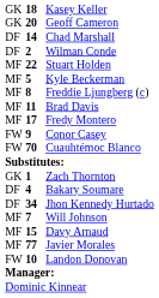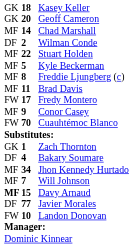 <table style="font-size:90%; margin:0.2em auto;" cellspacing="0" cellpadding="0">
 <tr>
 <th width="25"></th>
 <th width="25"></th>
 </tr>
 <tr>
 <td>GK</td>
 <td><strong>18</strong></td>
 <td> <a href='#'>Kasey Keller</a></td>
 <td></td>
 <td></td>
 <td></td>
 </tr>
 <tr>
 <td>GK</td>
 <td><strong>20</strong></td>
 <td> <a href='#'>Geoff Cameron</a></td>
 <td></td>
 <td></td>
 </tr>
 <tr>
-<td>DF</td>
+<td>MF</td>
 <td><strong>14</strong></td>
 <td> <a href='#'>Chad Marshall</a></td>
 <td></td>
 <td></td>
 </tr>
 <tr>
 <td>DF</td>
 <td><strong>2</strong></td>
 <td> <a href='#'>Wilman Conde</a></td>
 <td></td>
 <td></td>
 </tr>
 <tr>
 <td>MF</td>
 <td><strong>22</strong></td>
 <td> <a href='#'>Stuart Holden</a></td>
 <td></td>
 <td></td>
 </tr>
 <tr>
 <td>MF</td>
 <td><strong>5</strong></td>
 <td> <a href='#'>Kyle Beckerman</a></td>
 <td></td>
 <td></td>
 </tr>
 <tr>
 <td>MF</td>
 <td><strong>8</strong></td>
 <td> <a href='#'>Freddie Ljungberg</a> (<a href='#'>c</a>)</td>
 </tr>
 <tr>
 <td>MF</td>
 <td><strong>11</strong></td>
 <td> <a href='#'>Brad Davis</a></td>
 <td></td>
 <td></td>
 </tr>
 <tr>
-<td>MF</td>
+<td>FW</td>
 <td><strong>17</strong></td>
 <td> <a href='#'>Fredy Montero</a></td>
 <td></td>
 <td></td>
 </tr>
 <tr>
-<td>FW</td>
+<td>MF</td>
 <td><strong>9</strong></td>
 <td> <a href='#'>Conor Casey</a></td>
 </tr>
 <tr>
 <td>FW</td>
 <td><strong>70</strong></td>
 <td> <a href='#'>Cuauhtémoc Blanco</a></td>
 <td></td>
 <td></td>
 </tr>
 <tr>
 <td colspan=3><strong>Substitutes:</strong></td>
 </tr>
 <tr>
 <td>GK</td>
 <td><strong>1</strong></td>
 <td> <a href='#'>Zach Thornton</a></td>
 <td></td>
 <td></td>
 <td></td>
 </tr>
 <tr>
 <td>DF</td>
 <td><strong>4</strong></td>
 <td> <a href='#'>Bakary Soumare</a></td>
 <td></td>
 <td></td>
 </tr>
 <tr>
-<td>DF</td>
+<td>MF</td>
 <td><strong>34</strong></td>
 <td> <a href='#'>Jhon Kennedy Hurtado</a></td>
 <td></td>
 <td></td>
 </tr>
 <tr>
 <td>MF</td>
 <td><strong>7</strong></td>
 <td> <a href='#'>Will Johnson</a></td>
 <td></td>
 <td></td>
 </tr>
 <tr>
-<td>MF</td>
+<td><strong>MF</strong></td>
 <td><strong>15</strong></td>
 <td> <a href='#'>Davy Arnaud</a></td>
 <td></td>
 <td></td>
 </tr>
 <tr>
-<td>MF</td>
+<td>DF</td>
 <td><strong>77</strong></td>
 <td> <a href='#'>Javier Morales</a></td>
 <td></td>
 <td></td>
 </tr>
 <tr>
 <td>FW</td>
 <td><strong>10</strong></td>
 <td> <a href='#'>Landon Donovan</a></td>
 <td></td>
 <td></td>
 </tr>
 <tr>
 <td colspan=3><strong>Manager:</strong></td>
 </tr>
 <tr>
 <td colspan=4> <a href='#'>Dominic Kinnear</a></td>
 </tr>
 </table>
